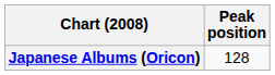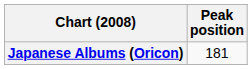 <table class="wikitable sortable plainrowheaders" style="text-align:center">
 <tr>
 <th scope="col">Chart (2008)</th>
 <th scope="col">Peak<br>position</th>
 </tr>
 <tr>
 <th scope="row"><a href='#'>Japanese Albums</a> (<a href='#'>Oricon</a>)</th>
-<td>128</td>
+<td>181</td>
 </tr>
 </table>
